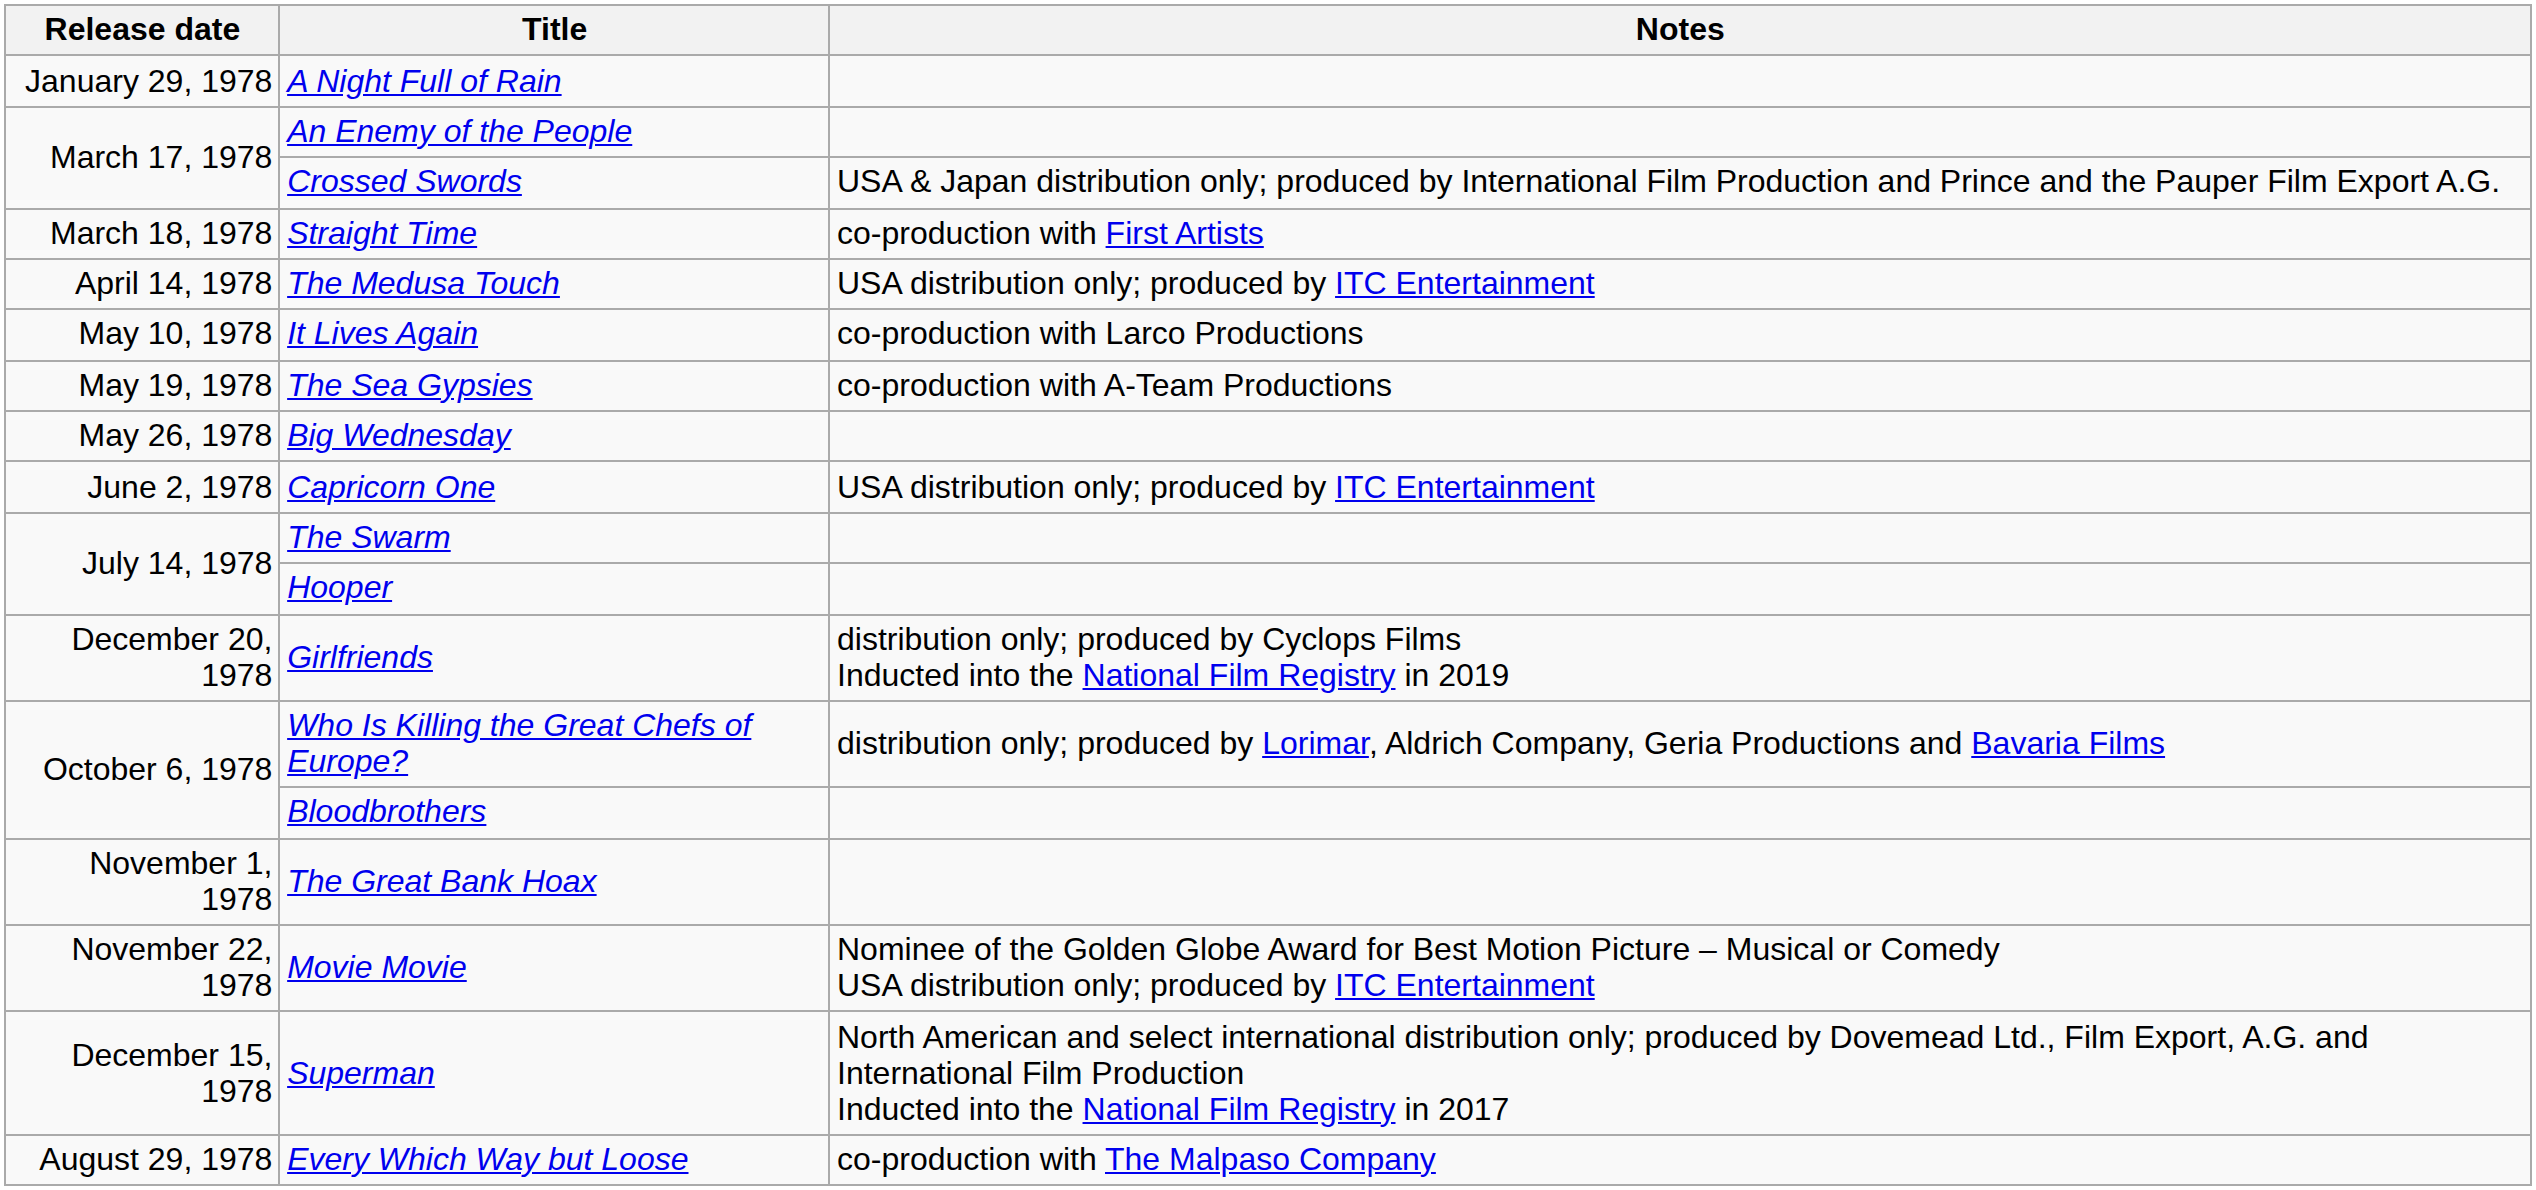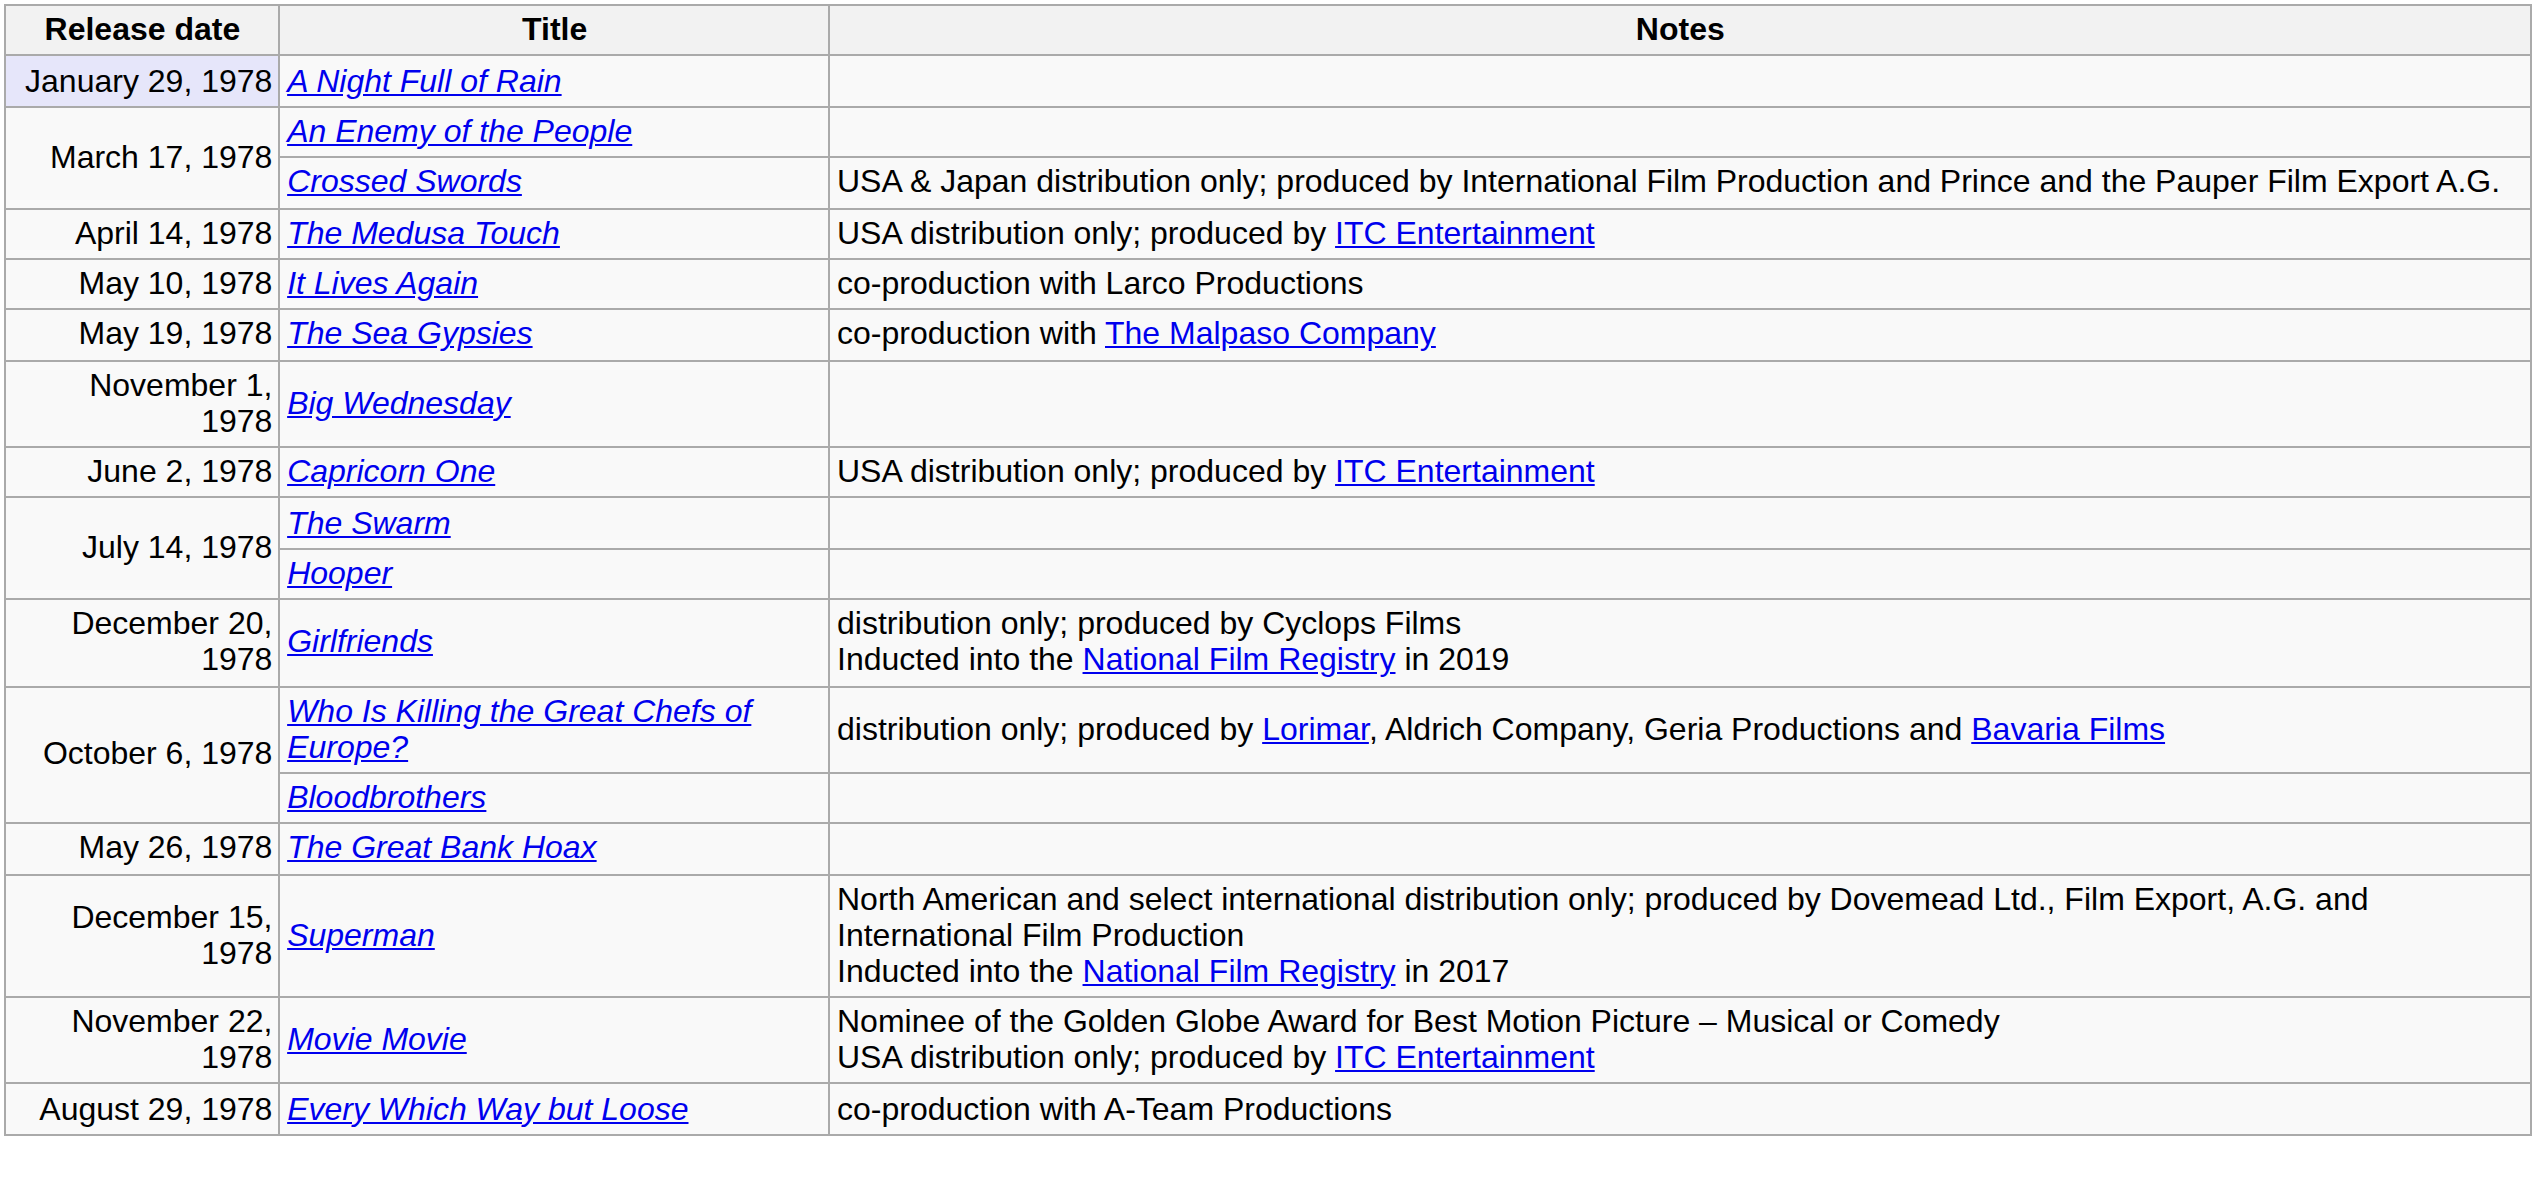 <table class="wikitable sortable" style="width:100%;">
 <tr>
 <th scope="col" style="width:130px;">Release date</th>
 <th>Title</th>
 <th>Notes</th>
 </tr>
 <tr>
-<td style="text-align:right;">January 29, 1978</td>
+<td style="background: lavender; text-align:right;">January 29, 1978</td>
 <td><em><a href='#'>A Night Full of Rain</a></em></td>
 <td></td>
 </tr>
 <tr>
 <td style="text-align:right;" rowspan="2">March 17, 1978</td>
 <td><em><a href='#'>An Enemy of the People</a></em></td>
 <td></td>
 </tr>
 <tr>
 <td><em><a href='#'>Crossed Swords</a></em></td>
 <td>USA & Japan distribution only; produced by International Film Production and Prince and the Pauper Film Export A.G.</td>
-</tr>
-<tr>
-<td style="text-align:right;">March 18, 1978</td>
-<td><em><a href='#'>Straight Time</a></em></td>
-<td>co-production with <a href='#'>First Artists</a></td>
 </tr>
 <tr>
 <td style="text-align:right;">April 14, 1978</td>
 <td><em><a href='#'>The Medusa Touch</a></em></td>
 <td>USA distribution only; produced by <a href='#'>ITC Entertainment</a></td>
 </tr>
 <tr>
 <td style="text-align:right;">May 10, 1978</td>
 <td><em><a href='#'>It Lives Again</a></em></td>
 <td>co-production with Larco Productions</td>
 </tr>
 <tr>
 <td style="text-align:right;">May 19, 1978</td>
 <td><em><a href='#'>The Sea Gypsies</a></em></td>
-<td>co-production with A-Team Productions</td>
+<td>co-production with <a href='#'>The Malpaso Company</a></td>
 </tr>
 <tr>
-<td style="text-align:right;">May 26, 1978</td>
+<td style="text-align:right;">November 1, 1978</td>
 <td><em><a href='#'>Big Wednesday</a></em></td>
 <td></td>
 </tr>
 <tr>
 <td style="text-align:right;">June 2, 1978</td>
 <td><em><a href='#'>Capricorn One</a></em></td>
 <td>USA distribution only; produced by <a href='#'>ITC Entertainment</a></td>
 </tr>
 <tr>
 <td style="text-align:right;"  rowspan="2">July 14, 1978</td>
 <td><em><a href='#'>The Swarm</a></em></td>
 <td></td>
 </tr>
 <tr>
 <td><em><a href='#'>Hooper</a></em></td>
 <td></td>
 </tr>
 <tr>
 <td style="text-align:right;">December 20, 1978</td>
 <td><em><a href='#'>Girlfriends</a></em></td>
 <td>distribution only; produced by Cyclops Films<br>Inducted into the <a href='#'>National Film Registry</a> in 2019</td>
 </tr>
 <tr>
 <td style="text-align:right;" rowspan="2">October 6, 1978</td>
 <td><em><a href='#'>Who Is Killing the Great Chefs of Europe?</a></em></td>
 <td>distribution only; produced by <a href='#'>Lorimar</a>, Aldrich Company, Geria Productions and <a href='#'>Bavaria Films</a></td>
 </tr>
 <tr>
 <td><em><a href='#'>Bloodbrothers</a></em></td>
 <td></td>
 </tr>
 <tr>
-<td style="text-align:right;">November 1, 1978</td>
+<td style="text-align:right;">May 26, 1978</td>
 <td><em><a href='#'>The Great Bank Hoax</a></em></td>
 <td></td>
+</tr>
+<tr>
+<td style="text-align:right;">December 15, 1978</td>
+<td><em><a href='#'>Superman</a></em></td>
+<td>North American and select international distribution only; produced by Dovemead Ltd., Film Export, A.G. and International Film Production<br>Inducted into the <a href='#'>National Film Registry</a> in 2017</td>
 </tr>
 <tr>
 <td style="text-align:right;">November 22, 1978</td>
 <td><em><a href='#'>Movie Movie</a></em></td>
 <td>Nominee of the Golden Globe Award for Best Motion Picture – Musical or Comedy<br>USA distribution only; produced by <a href='#'>ITC Entertainment</a></td>
 </tr>
 <tr>
-<td style="text-align:right;">December 15, 1978</td>
-<td><em><a href='#'>Superman</a></em></td>
-<td>North American and select international distribution only; produced by Dovemead Ltd., Film Export, A.G. and International Film Production<br>Inducted into the <a href='#'>National Film Registry</a> in 2017</td>
-</tr>
-<tr>
 <td style="text-align:right;">August 29, 1978</td>
 <td><em><a href='#'>Every Which Way but Loose</a></em></td>
-<td>co-production with <a href='#'>The Malpaso Company</a></td>
+<td>co-production with A-Team Productions</td>
 </tr>
 <tr>
 </tr>
 </table>
